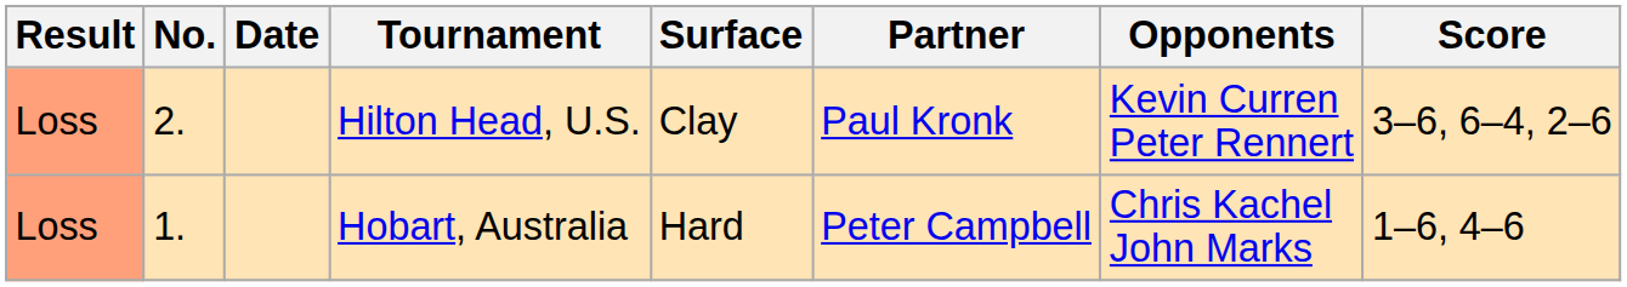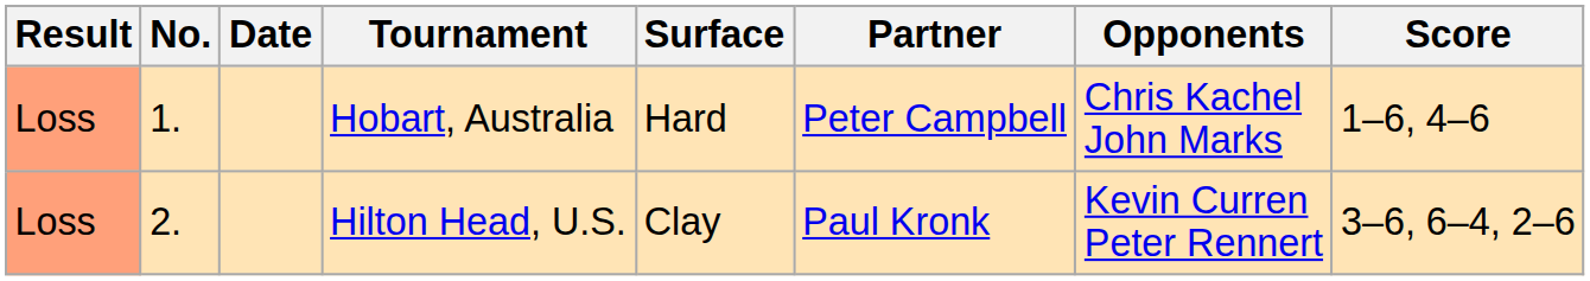 <table class="sortable wikitable">
 <tr>
 <th>Result</th>
 <th>No.</th>
 <th>Date</th>
 <th>Tournament</th>
 <th>Surface</th>
 <th>Partner</th>
 <th>Opponents</th>
 <th class="unsortable">Score</th>
 </tr>
 <tr style="background:moccasin;">
 <td bgcolor=FFA07A>Loss</td>
+<td>1.</td>
+<td></td>
+<td><a href='#'>Hobart</a>, Australia</td>
+<td>Hard</td>
+<td> <a href='#'>Peter Campbell</a></td>
+<td> <a href='#'>Chris Kachel</a><br> <a href='#'>John Marks</a></td>
+<td>1–6, 4–6</td>
+</tr>
+<tr style="background:moccasin;">
+<td bgcolor=FFA07A>Loss</td>
 <td>2.</td>
 <td></td>
 <td><a href='#'>Hilton Head</a>, U.S.</td>
 <td>Clay</td>
 <td> <a href='#'>Paul Kronk</a></td>
 <td> <a href='#'>Kevin Curren</a><br> <a href='#'>Peter Rennert</a></td>
 <td>3–6, 6–4, 2–6</td>
 </tr>
-<tr style="background:moccasin;">
-<td bgcolor=FFA07A>Loss</td>
-<td>1.</td>
-<td></td>
-<td><a href='#'>Hobart</a>, Australia</td>
-<td>Hard</td>
-<td> <a href='#'>Peter Campbell</a></td>
-<td> <a href='#'>Chris Kachel</a><br> <a href='#'>John Marks</a></td>
-<td>1–6, 4–6</td>
-</tr>
 </table>
